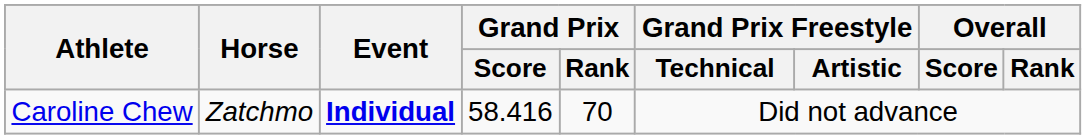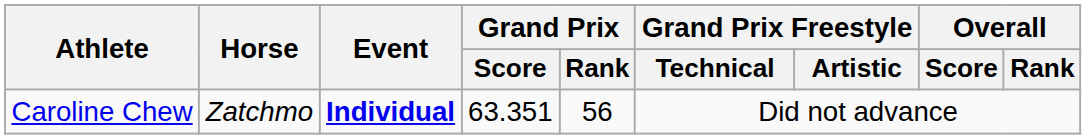 <table class=wikitable style="font-size:90%; text-align:center">
 <tr>
 <th rowspan="2">Athlete</th>
 <th rowspan="2">Horse</th>
 <th rowspan="2">Event</th>
 <th colspan="2">Grand Prix</th>
 <th colspan="2">Grand Prix Freestyle</th>
 <th colspan="2">Overall</th>
 </tr>
 <tr style="font-size:95%">
 <th>Score</th>
 <th>Rank</th>
 <th>Technical</th>
 <th>Artistic</th>
 <th>Score</th>
 <th>Rank</th>
 </tr>
 <tr>
 <td align=left><a href='#'>Caroline Chew</a></td>
 <td align=left><em>Zatchmo</em></td>
 <td align=left><strong><a href='#'>Individual</a></strong></td>
-<td>58.416</td>
-<td>70</td>
+<td>63.351</td>
+<td>56</td>
 <td colspan=4>Did not advance</td>
 </tr>
 </table>
